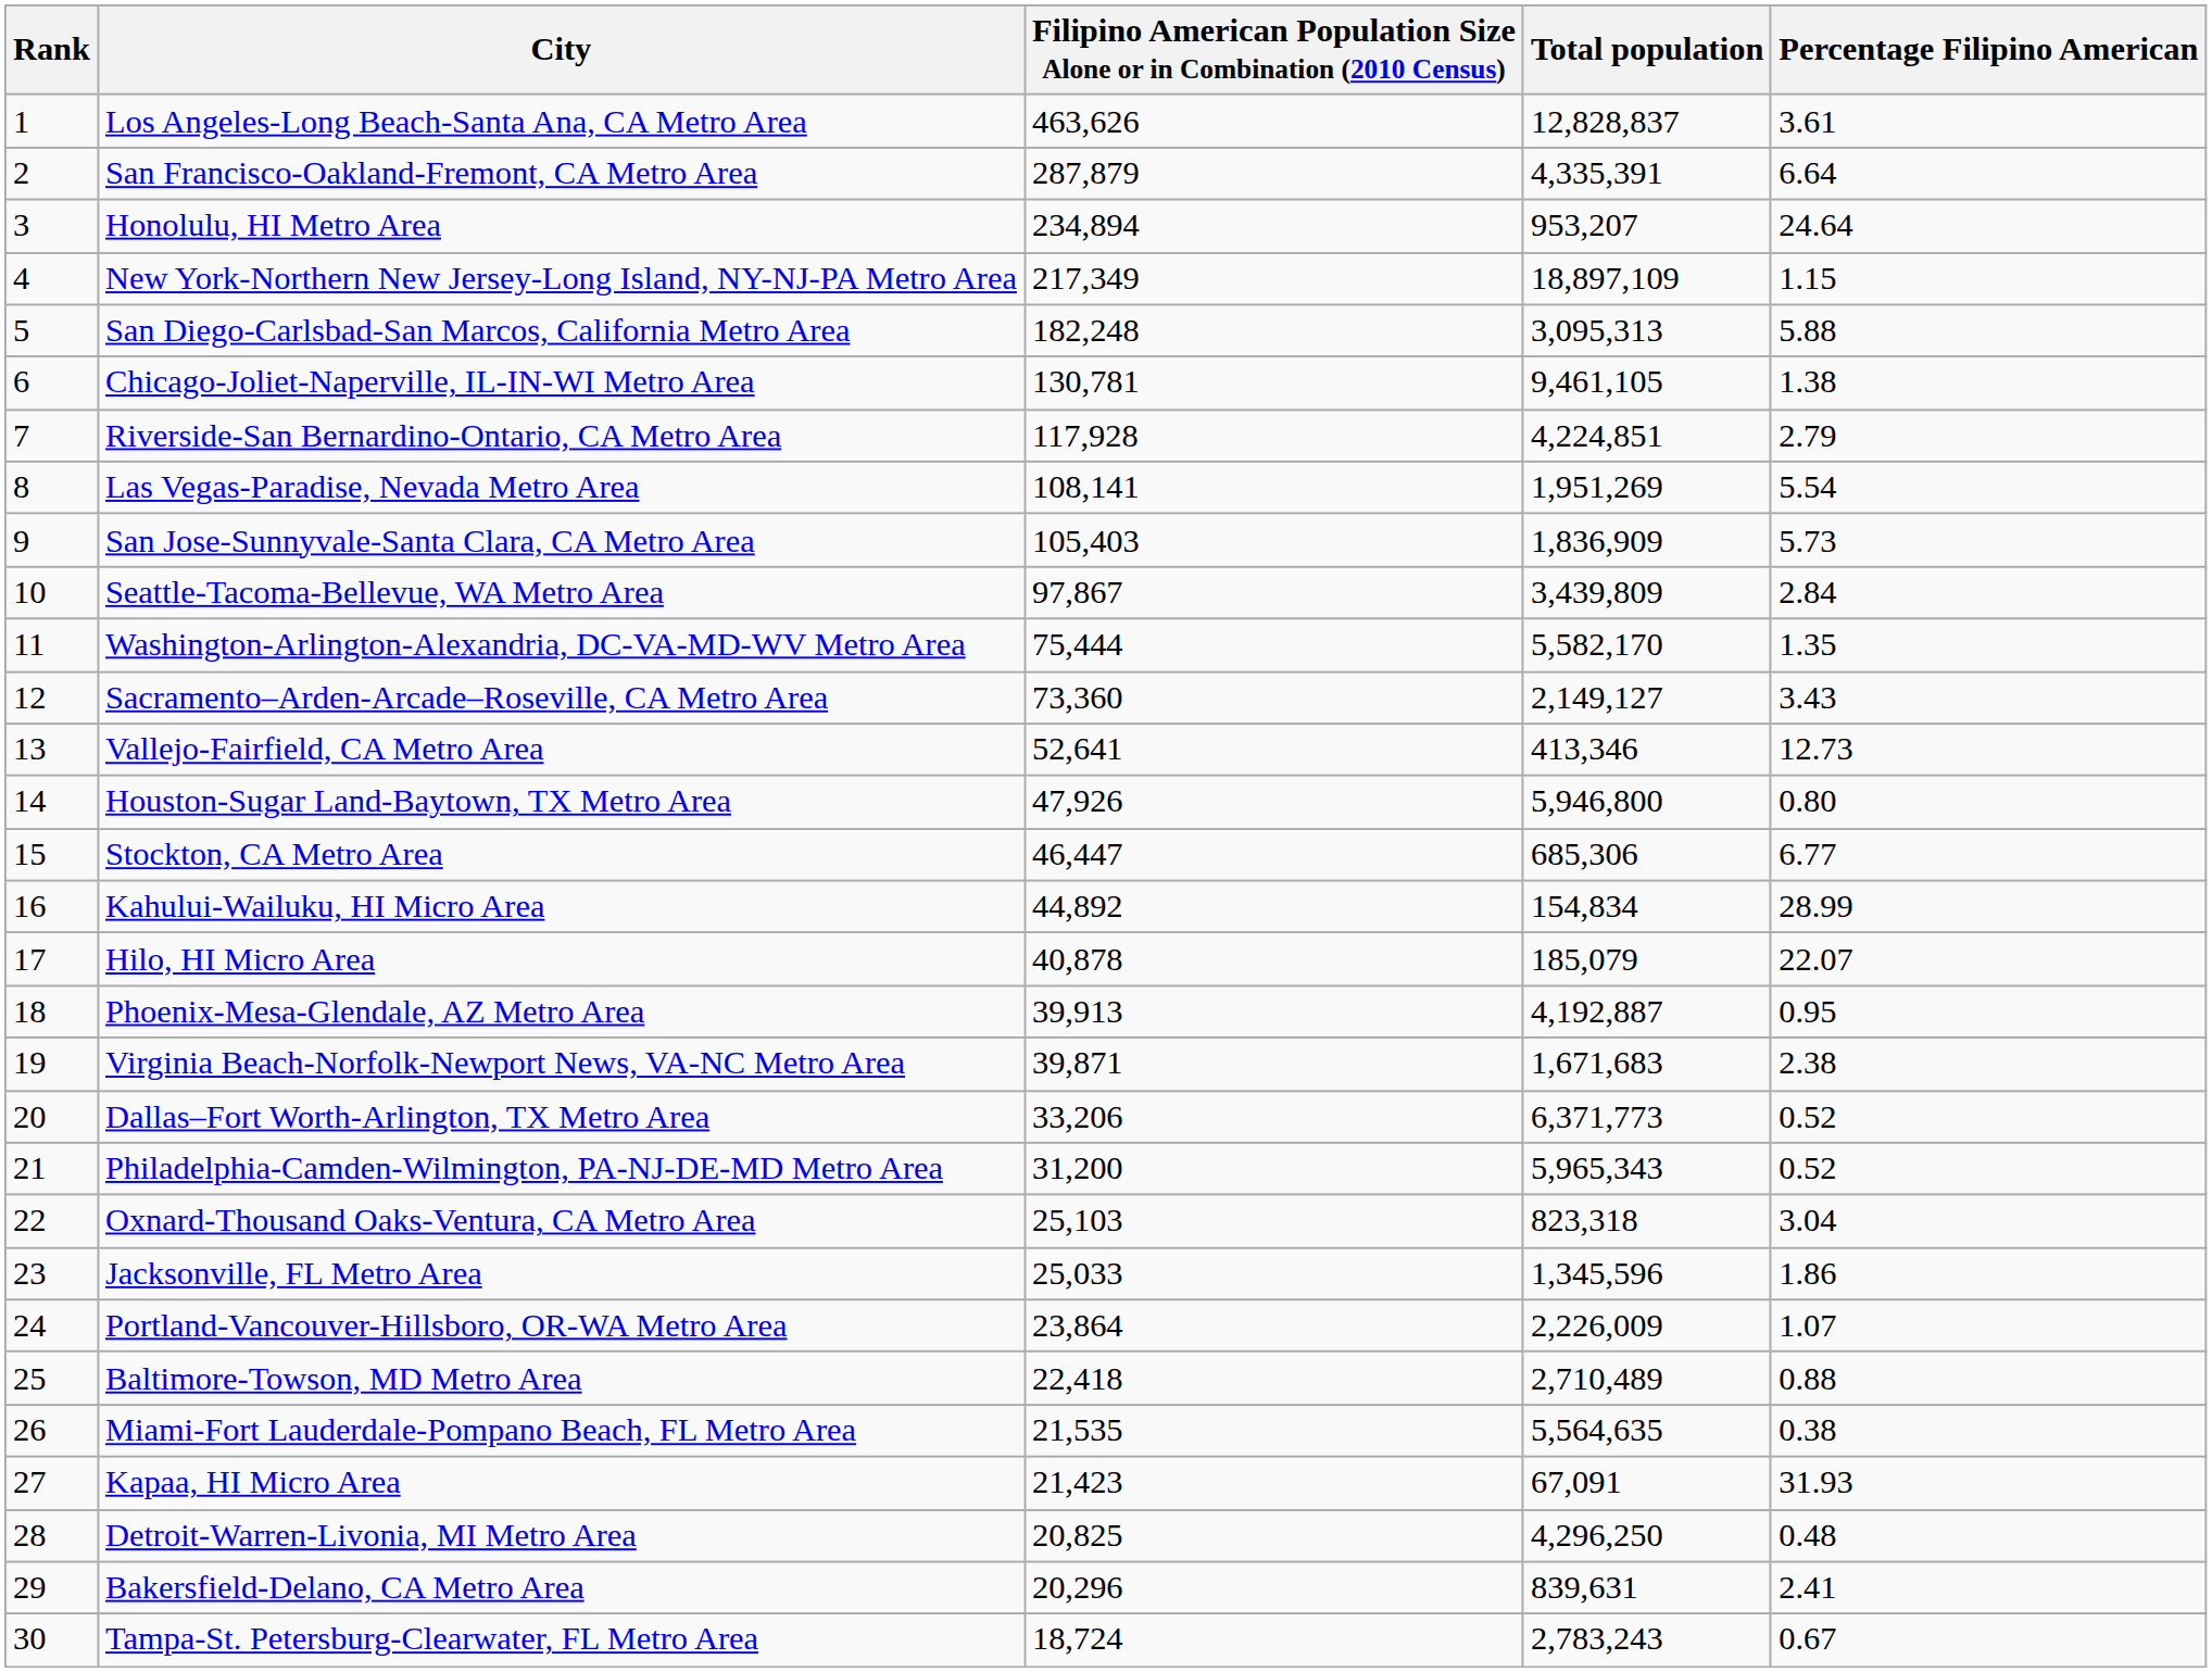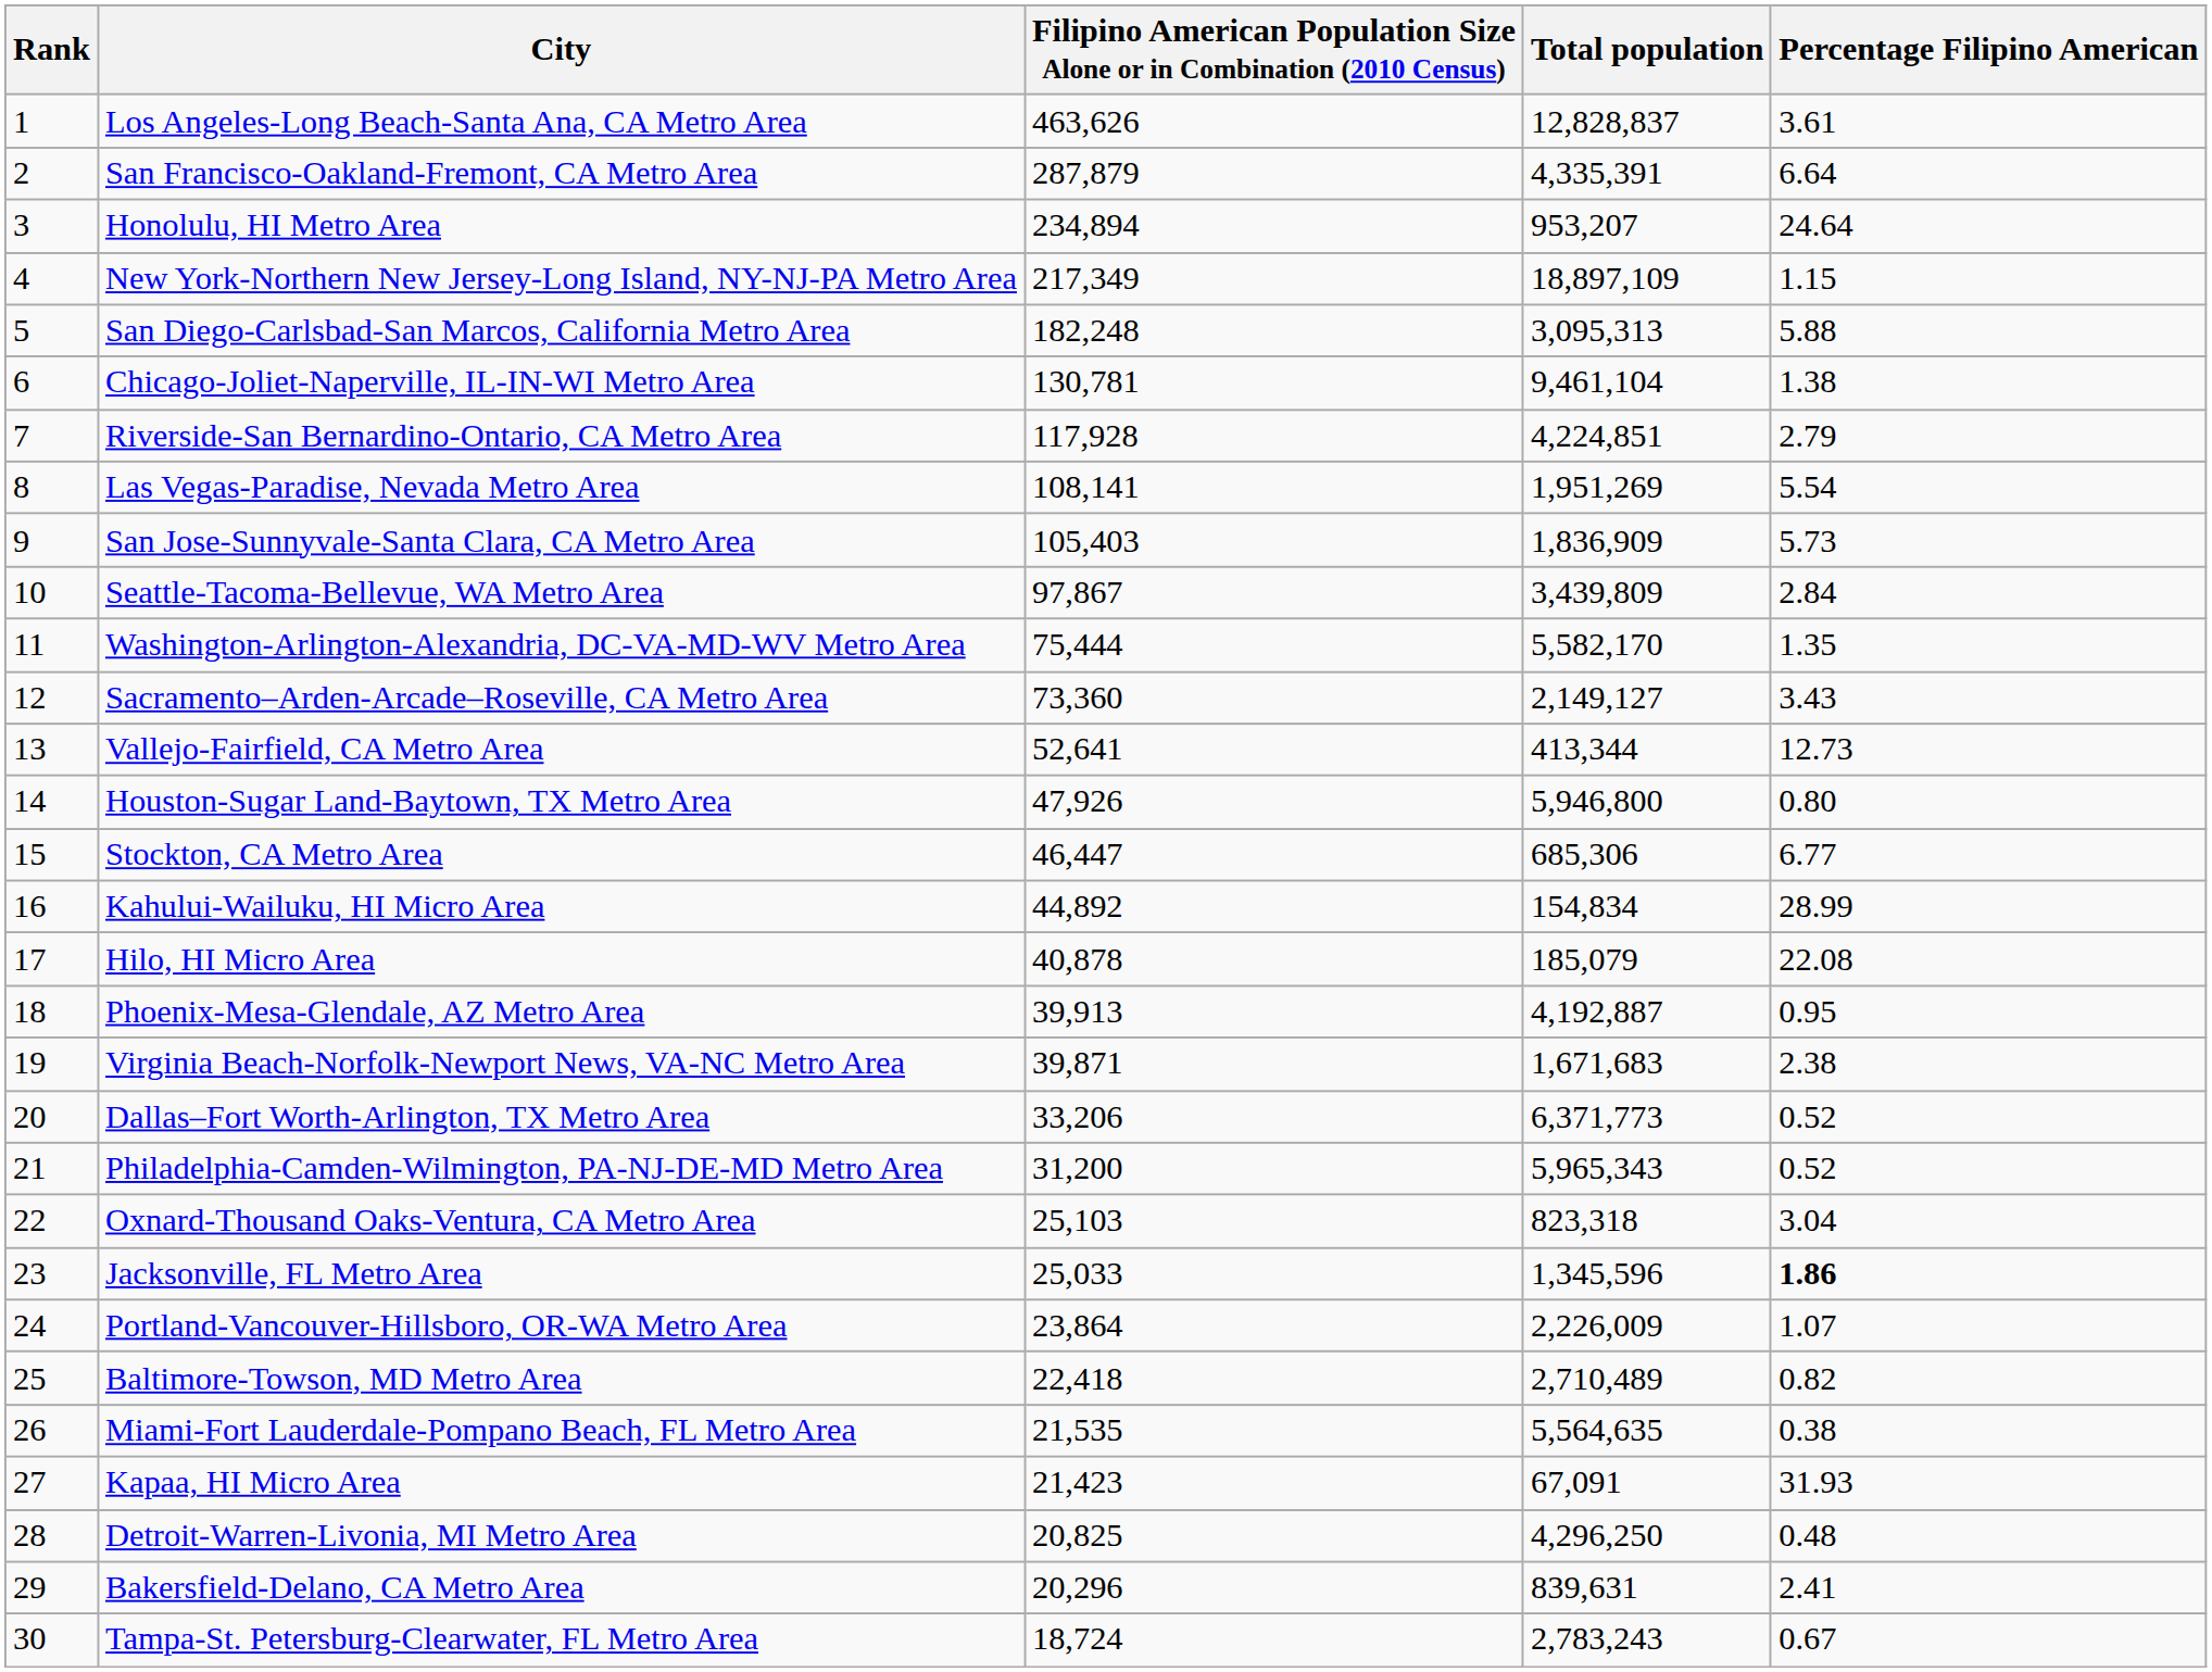 <table class=" sortable wikitable">
 <tr>
 <th>Rank</th>
 <th>City</th>
 <th>Filipino American Population Size<br><small>Alone or in Combination (<a href='#'>2010 Census</a>)</small></th>
 <th>Total population</th>
 <th>Percentage Filipino American</th>
 </tr>
 <tr>
 <td>1</td>
 <td><a href='#'>Los Angeles-Long Beach-Santa Ana, CA Metro Area</a></td>
 <td>463,626</td>
 <td>12,828,837</td>
 <td>3.61</td>
 </tr>
 <tr>
 <td>2</td>
 <td><a href='#'>San Francisco-Oakland-Fremont, CA Metro Area</a></td>
 <td>287,879</td>
 <td>4,335,391</td>
 <td>6.64</td>
 </tr>
 <tr>
 <td>3</td>
 <td><a href='#'>Honolulu, HI Metro Area</a></td>
 <td>234,894</td>
 <td>953,207</td>
 <td>24.64</td>
 </tr>
 <tr>
 <td>4</td>
 <td><a href='#'>New York-Northern New Jersey-Long Island, NY-NJ-PA Metro Area</a></td>
 <td>217,349</td>
 <td>18,897,109</td>
 <td>1.15</td>
 </tr>
 <tr>
 <td>5</td>
 <td><a href='#'>San Diego-Carlsbad-San Marcos, California Metro Area</a></td>
 <td>182,248</td>
 <td>3,095,313</td>
 <td>5.88</td>
 </tr>
 <tr>
 <td>6</td>
 <td><a href='#'>Chicago-Joliet-Naperville, IL-IN-WI Metro Area</a></td>
 <td>130,781</td>
-<td>9,461,105</td>
+<td>9,461,104</td>
 <td>1.38</td>
 </tr>
 <tr>
 <td>7</td>
 <td><a href='#'>Riverside-San Bernardino-Ontario, CA Metro Area</a></td>
 <td>117,928</td>
 <td>4,224,851</td>
 <td>2.79</td>
 </tr>
 <tr>
 <td>8</td>
 <td><a href='#'>Las Vegas-Paradise, Nevada Metro Area</a></td>
 <td>108,141</td>
 <td>1,951,269</td>
 <td>5.54</td>
 </tr>
 <tr>
 <td>9</td>
 <td><a href='#'>San Jose-Sunnyvale-Santa Clara, CA Metro Area</a></td>
 <td>105,403</td>
 <td>1,836,909</td>
 <td>5.73</td>
 </tr>
 <tr>
 <td>10</td>
 <td><a href='#'>Seattle-Tacoma-Bellevue, WA Metro Area</a></td>
 <td>97,867</td>
 <td>3,439,809</td>
 <td>2.84</td>
 </tr>
 <tr>
 <td>11</td>
 <td><a href='#'>Washington-Arlington-Alexandria, DC-VA-MD-WV Metro Area</a></td>
 <td>75,444</td>
 <td>5,582,170</td>
 <td>1.35</td>
 </tr>
 <tr>
 <td>12</td>
 <td><a href='#'>Sacramento–Arden-Arcade–Roseville, CA Metro Area</a></td>
 <td>73,360</td>
 <td>2,149,127</td>
 <td>3.43</td>
 </tr>
 <tr>
 <td>13</td>
 <td><a href='#'>Vallejo-Fairfield, CA Metro Area</a></td>
 <td>52,641</td>
-<td>413,346</td>
+<td>413,344</td>
 <td>12.73</td>
 </tr>
 <tr>
 <td>14</td>
 <td><a href='#'>Houston-Sugar Land-Baytown, TX Metro Area</a></td>
 <td>47,926</td>
 <td>5,946,800</td>
 <td>0.80</td>
 </tr>
 <tr>
 <td>15</td>
 <td><a href='#'>Stockton, CA Metro Area</a></td>
 <td>46,447</td>
 <td>685,306</td>
 <td>6.77</td>
 </tr>
 <tr>
 <td>16</td>
 <td><a href='#'>Kahului-Wailuku, HI Micro Area</a></td>
 <td>44,892</td>
 <td>154,834</td>
 <td>28.99</td>
 </tr>
 <tr>
 <td>17</td>
 <td><a href='#'>Hilo, HI Micro Area</a></td>
 <td>40,878</td>
 <td>185,079</td>
-<td>22.07</td>
+<td>22.08</td>
 </tr>
 <tr>
 <td>18</td>
 <td><a href='#'>Phoenix-Mesa-Glendale, AZ Metro Area</a></td>
 <td>39,913</td>
 <td>4,192,887</td>
 <td>0.95</td>
 </tr>
 <tr>
 <td>19</td>
 <td><a href='#'>Virginia Beach-Norfolk-Newport News, VA-NC Metro Area</a></td>
 <td>39,871</td>
 <td>1,671,683</td>
 <td>2.38</td>
 </tr>
 <tr>
 <td>20</td>
 <td><a href='#'>Dallas–Fort Worth-Arlington, TX Metro Area</a></td>
 <td>33,206</td>
 <td>6,371,773</td>
 <td>0.52</td>
 </tr>
 <tr>
 <td>21</td>
 <td><a href='#'>Philadelphia-Camden-Wilmington, PA-NJ-DE-MD Metro Area</a></td>
 <td>31,200</td>
 <td>5,965,343</td>
 <td>0.52</td>
 </tr>
 <tr>
 <td>22</td>
 <td><a href='#'>Oxnard-Thousand Oaks-Ventura, CA Metro Area</a></td>
 <td>25,103</td>
 <td>823,318</td>
 <td>3.04</td>
 </tr>
 <tr>
 <td>23</td>
 <td><a href='#'>Jacksonville, FL Metro Area</a></td>
 <td>25,033</td>
 <td>1,345,596</td>
-<td>1.86</td>
+<td><strong>1.86</strong></td>
 </tr>
 <tr>
 <td>24</td>
 <td><a href='#'>Portland-Vancouver-Hillsboro, OR-WA Metro Area</a></td>
 <td>23,864</td>
 <td>2,226,009</td>
 <td>1.07</td>
 </tr>
 <tr>
 <td>25</td>
 <td><a href='#'>Baltimore-Towson, MD Metro Area</a></td>
 <td>22,418</td>
 <td>2,710,489</td>
-<td>0.88</td>
+<td>0.82</td>
 </tr>
 <tr>
 <td>26</td>
 <td><a href='#'>Miami-Fort Lauderdale-Pompano Beach, FL Metro Area</a></td>
 <td>21,535</td>
 <td>5,564,635</td>
 <td>0.38</td>
 </tr>
 <tr>
 <td>27</td>
 <td><a href='#'>Kapaa, HI Micro Area</a></td>
 <td>21,423</td>
 <td>67,091</td>
 <td>31.93</td>
 </tr>
 <tr>
 <td>28</td>
 <td><a href='#'>Detroit-Warren-Livonia, MI Metro Area</a></td>
 <td>20,825</td>
 <td>4,296,250</td>
 <td>0.48</td>
 </tr>
 <tr>
 <td>29</td>
 <td><a href='#'>Bakersfield-Delano, CA Metro Area</a></td>
 <td>20,296</td>
 <td>839,631</td>
 <td>2.41</td>
 </tr>
 <tr>
 <td>30</td>
 <td><a href='#'>Tampa-St. Petersburg-Clearwater, FL Metro Area</a></td>
 <td>18,724</td>
 <td>2,783,243</td>
 <td>0.67</td>
 </tr>
 </table>
